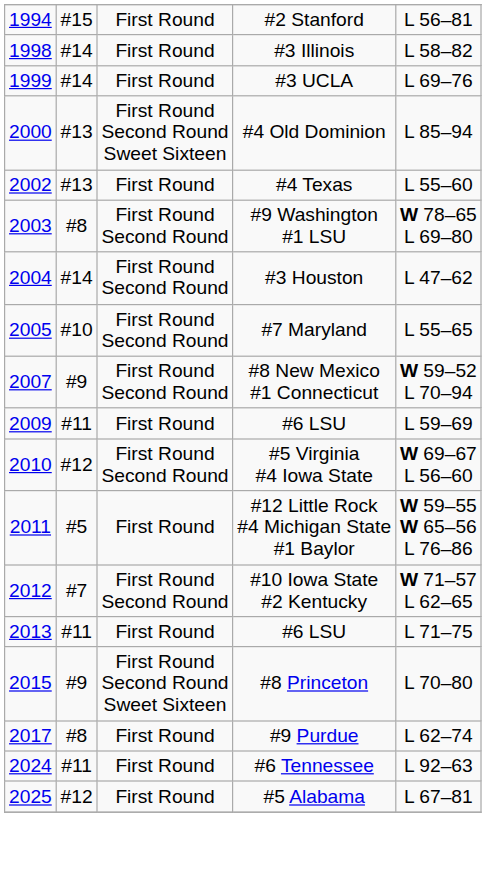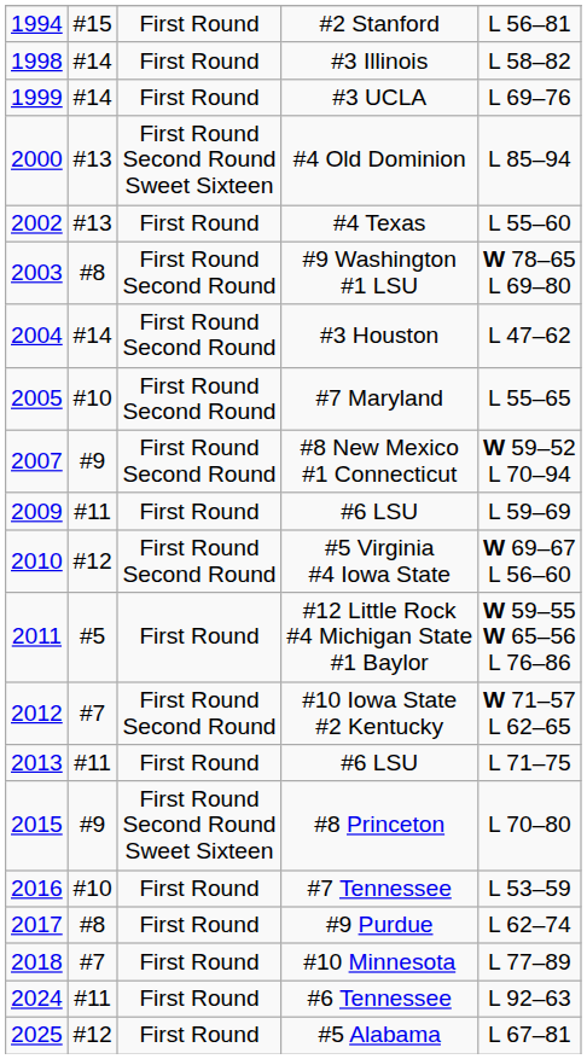 <table class="wikitable" style="text-align:center">
 <tr>
 </tr>
 <tr>
 <td rowspan=1><a href='#'>1994</a></td>
 <td>#15</td>
 <td>First Round</td>
 <td>#2 Stanford</td>
 <td>L 56–81</td>
 </tr>
 <tr style="text-align:center;">
 <td rowspan=1><a href='#'>1998</a></td>
 <td>#14</td>
 <td>First Round</td>
 <td>#3 Illinois</td>
 <td>L 58–82</td>
 </tr>
 <tr style="text-align:center;">
 <td rowspan=1><a href='#'>1999</a></td>
 <td>#14</td>
 <td>First Round</td>
 <td>#3 UCLA</td>
 <td>L 69–76</td>
 </tr>
 <tr style="text-align:center;">
 <td rowspan=1><a href='#'>2000</a></td>
 <td>#13</td>
 <td>First Round<br>Second Round<br>Sweet Sixteen</td>
 <td>#4 Old Dominion</td>
 <td>L 85–94</td>
 </tr>
 <tr style="text-align:center;">
 <td rowspan=1><a href='#'>2002</a></td>
 <td>#13</td>
 <td>First Round</td>
 <td>#4 Texas</td>
 <td>L 55–60</td>
 </tr>
 <tr style="text-align:center;">
 <td rowspan=1><a href='#'>2003</a></td>
 <td>#8</td>
 <td>First Round<br>Second Round</td>
 <td>#9 Washington<br>#1 LSU</td>
 <td><strong>W</strong> 78–65<br>L 69–80</td>
 </tr>
 <tr style="text-align:center;">
 <td rowspan=1><a href='#'>2004</a></td>
 <td>#14</td>
 <td>First Round<br>Second Round</td>
 <td>#3 Houston</td>
 <td>L 47–62</td>
 </tr>
 <tr style="text-align:center;">
 <td rowspan=1><a href='#'>2005</a></td>
 <td>#10</td>
 <td>First Round<br>Second Round</td>
 <td>#7 Maryland</td>
 <td>L 55–65</td>
 </tr>
 <tr style="text-align:center;">
 <td rowspan=1><a href='#'>2007</a></td>
 <td>#9</td>
 <td>First Round<br>Second Round</td>
 <td>#8 New Mexico<br>#1 Connecticut</td>
 <td><strong>W</strong> 59–52<br>L 70–94</td>
 </tr>
 <tr style="text-align:center;">
 <td rowspan=1><a href='#'>2009</a></td>
 <td>#11</td>
 <td>First Round</td>
 <td>#6 LSU</td>
 <td>L 59–69</td>
 </tr>
 <tr style="text-align:center;">
 <td rowspan=1><a href='#'>2010</a></td>
 <td>#12</td>
 <td>First Round<br>Second Round</td>
 <td>#5 Virginia<br>#4 Iowa State</td>
 <td><strong>W</strong> 69–67<br>L 56–60</td>
 </tr>
 <tr style="text-align:center;">
 <td rowspan=1><a href='#'>2011</a></td>
 <td>#5</td>
 <td>First Round</td>
 <td>#12 Little Rock<br>#4 Michigan State<br>#1 Baylor</td>
 <td><strong>W</strong> 59–55<br><strong>W</strong> 65–56<br>L 76–86</td>
 </tr>
 <tr style="text-align:center;">
 <td rowspan=1><a href='#'>2012</a></td>
 <td>#7</td>
 <td>First Round<br>Second Round</td>
 <td>#10 Iowa State<br>#2 Kentucky</td>
 <td><strong>W</strong> 71–57<br>L 62–65</td>
 </tr>
 <tr style="text-align:center;">
 <td rowspan=1><a href='#'>2013</a></td>
 <td>#11</td>
 <td>First Round</td>
 <td>#6 LSU</td>
 <td>L 71–75</td>
 </tr>
 <tr style="text-align:center;">
 <td rowspan=1><a href='#'>2015</a></td>
 <td>#9</td>
 <td>First Round<br>Second Round<br>Sweet Sixteen</td>
 <td>#8 <a href='#'>Princeton</a></td>
 <td>L 70–80</td>
 </tr>
 <tr style="text-align:center;">
+<td rowspan=1><a href='#'>2016</a></td>
+<td>#10</td>
+<td>First Round</td>
+<td>#7 <a href='#'>Tennessee</a></td>
+<td>L 53–59</td>
+</tr>
+<tr style="text-align:center;">
 <td rowspan=1><a href='#'>2017</a></td>
 <td>#8</td>
 <td>First Round</td>
 <td>#9 <a href='#'>Purdue</a></td>
 <td>L 62–74</td>
+</tr>
+<tr style="text-align:center;">
+<td rowspan=1><a href='#'>2018</a></td>
+<td>#7</td>
+<td>First Round</td>
+<td>#10 <a href='#'>Minnesota</a></td>
+<td>L 77–89</td>
 </tr>
 <tr style="text-align:center;">
 <td rowspan=1><a href='#'>2024</a></td>
 <td>#11</td>
 <td>First Round</td>
 <td>#6 <a href='#'>Tennessee</a></td>
 <td>L 92–63</td>
 </tr>
 <tr style="text-align:center;">
 <td rowspan=1><a href='#'>2025</a></td>
 <td>#12</td>
 <td>First Round</td>
 <td>#5 <a href='#'>Alabama</a></td>
 <td>L 67–81</td>
 </tr>
 <tr style="text-align:center;">
 </tr>
 </table>
